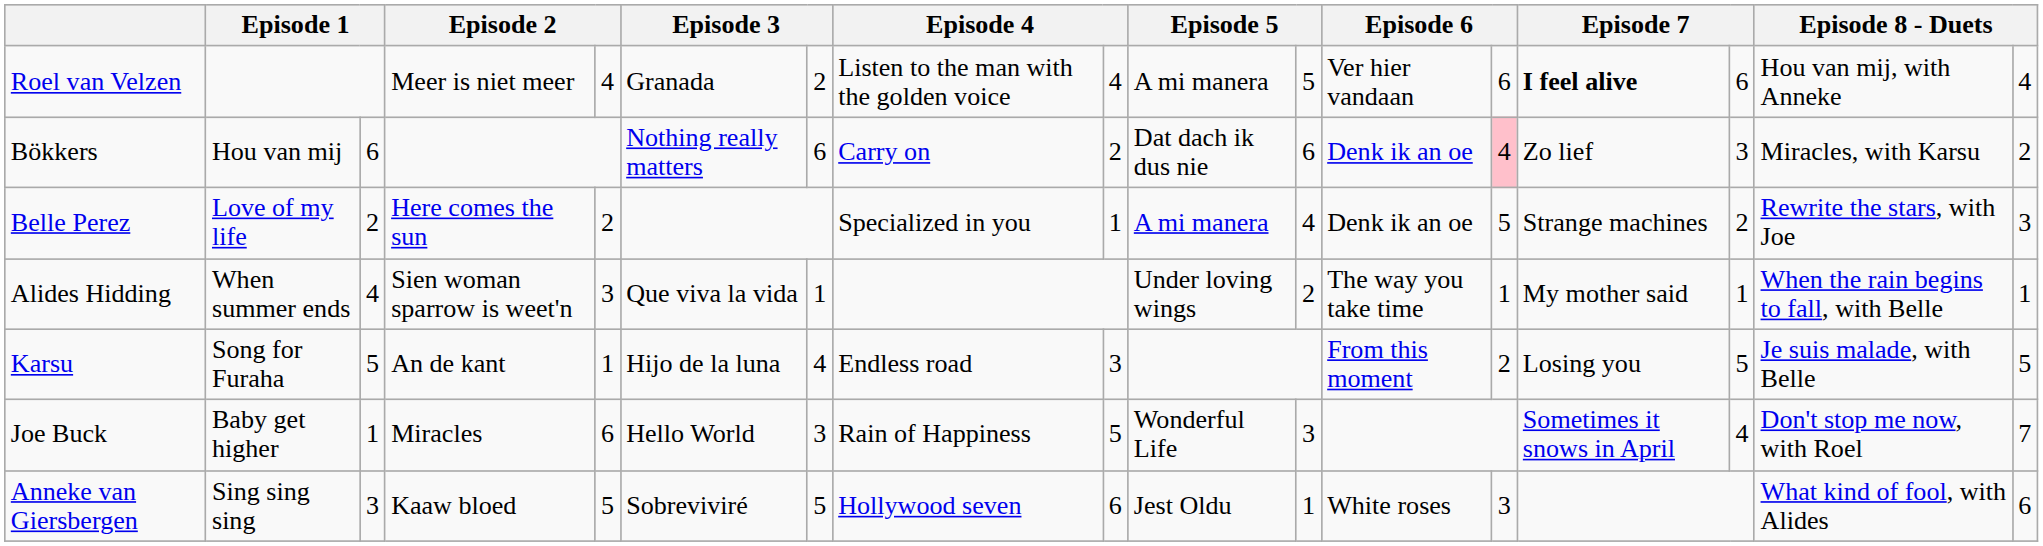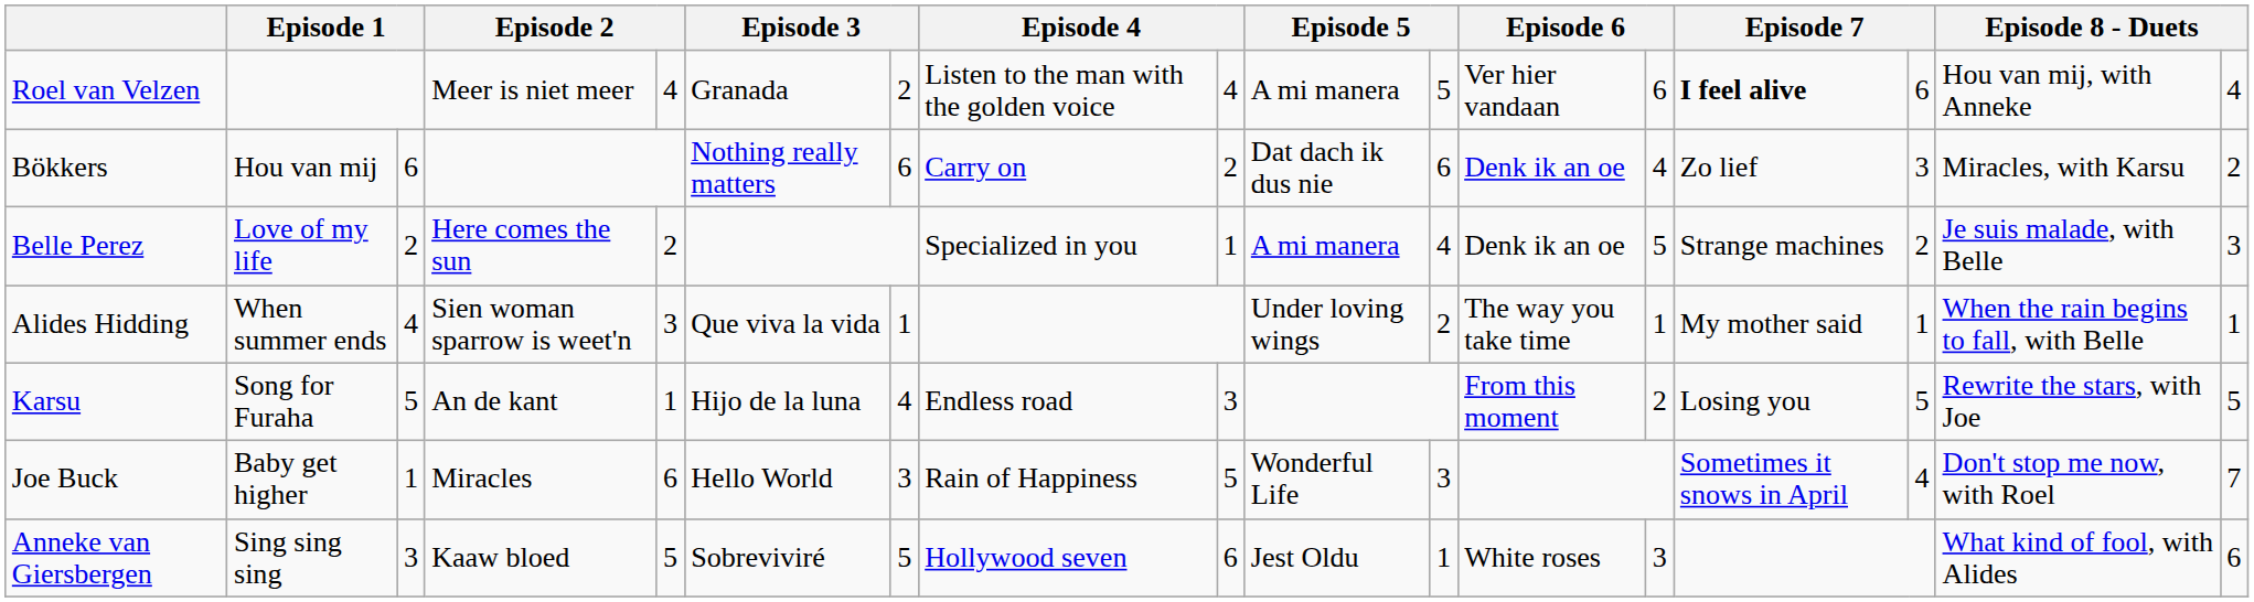 <table class="wikitable">
 <tr>
 <th></th>
 <th colspan="2">Episode 1</th>
 <th colspan="2">Episode 2</th>
 <th colspan="2">Episode 3</th>
 <th colspan="2">Episode 4</th>
 <th colspan="2">Episode 5</th>
 <th colspan="2">Episode 6</th>
 <th colspan="2">Episode 7</th>
 <th colspan="2">Episode 8 - Duets</th>
 </tr>
 <tr>
 <td><a href='#'>Roel van Velzen</a></td>
 <td colspan="2"></td>
 <td>Meer is niet meer</td>
 <td>4</td>
 <td>Granada</td>
 <td>2</td>
 <td>Listen to the man with the golden voice</td>
 <td>4</td>
 <td>A mi manera</td>
 <td>5</td>
 <td>Ver hier vandaan</td>
 <td>6</td>
 <td><strong>I feel alive</strong></td>
 <td>6</td>
 <td>Hou van mij, with Anneke</td>
 <td>4</td>
 </tr>
 <tr>
 <td>Bökkers</td>
 <td>Hou van mij</td>
 <td>6</td>
 <td colspan="2"></td>
 <td><a href='#'>Nothing really matters</a></td>
 <td>6</td>
 <td><a href='#'>Carry on</a></td>
 <td>2</td>
 <td>Dat dach ik dus nie</td>
 <td>6</td>
 <td><a href='#'>Denk ik an oe</a></td>
-<td style="background: pink;">4</td>
+<td>4</td>
 <td>Zo lief</td>
 <td>3</td>
 <td>Miracles, with Karsu</td>
 <td>2</td>
 </tr>
 <tr>
 <td><a href='#'>Belle Perez</a></td>
 <td><a href='#'>Love of my life</a></td>
 <td>2</td>
 <td><a href='#'>Here comes the sun</a></td>
 <td>2</td>
 <td colspan="2"></td>
 <td>Specialized in you</td>
 <td>1</td>
 <td><a href='#'>A mi manera</a></td>
 <td>4</td>
 <td>Denk ik an oe</td>
 <td>5</td>
 <td>Strange machines</td>
 <td>2</td>
-<td><a href='#'>Rewrite the stars</a>, with Joe</td>
+<td><a href='#'>Je suis malade</a>, with Belle</td>
 <td>3</td>
 </tr>
 <tr>
 <td>Alides Hidding</td>
 <td>When summer ends</td>
 <td>4</td>
 <td>Sien woman sparrow is weet'n</td>
 <td>3</td>
 <td>Que viva la vida</td>
 <td>1</td>
 <td colspan="2"></td>
 <td>Under loving wings</td>
 <td>2</td>
 <td>The way you take time</td>
 <td>1</td>
 <td>My mother said</td>
 <td>1</td>
 <td><a href='#'>When the rain begins to fall</a>, with Belle</td>
 <td>1</td>
 </tr>
 <tr>
 <td><a href='#'>Karsu</a></td>
 <td>Song for Furaha</td>
 <td>5</td>
 <td>An de kant</td>
 <td>1</td>
 <td>Hijo de la luna</td>
 <td>4</td>
 <td>Endless road</td>
 <td>3</td>
 <td colspan="2"></td>
 <td><a href='#'>From this moment</a></td>
 <td>2</td>
 <td>Losing you</td>
 <td>5</td>
-<td><a href='#'>Je suis malade</a>, with Belle</td>
+<td><a href='#'>Rewrite the stars</a>, with Joe</td>
 <td>5</td>
 </tr>
 <tr>
 <td>Joe Buck</td>
 <td>Baby get higher</td>
 <td>1</td>
 <td>Miracles</td>
 <td>6</td>
 <td>Hello World</td>
 <td>3</td>
 <td>Rain of Happiness</td>
 <td>5</td>
 <td>Wonderful Life</td>
 <td>3</td>
 <td colspan="2"></td>
 <td><a href='#'>Sometimes it snows in April</a></td>
 <td>4</td>
 <td><a href='#'>Don't stop me now</a>, with Roel</td>
 <td>7</td>
 </tr>
 <tr>
 <td><a href='#'>Anneke van Giersbergen</a></td>
 <td>Sing sing sing</td>
 <td>3</td>
 <td>Kaaw bloed</td>
 <td>5</td>
 <td>Sobreviviré</td>
 <td>5</td>
 <td><a href='#'>Hollywood seven</a></td>
 <td>6</td>
 <td>Jest Oldu</td>
 <td>1</td>
 <td>White roses</td>
 <td>3</td>
 <td colspan="2"></td>
 <td><a href='#'>What kind of fool</a>, with Alides</td>
 <td>6</td>
 </tr>
 </table>
